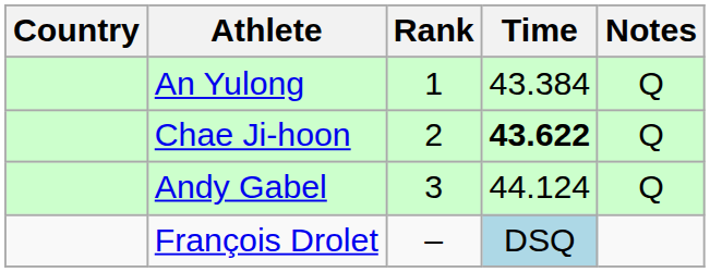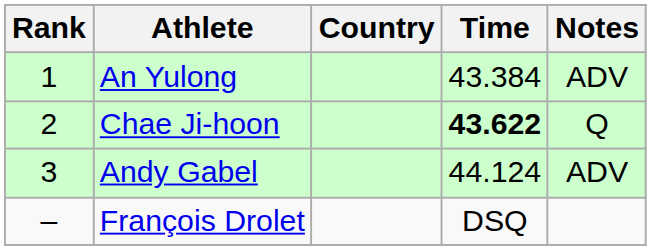 <table class="wikitable" style="text-align:center">
 <tr>
+<th>Rank</th>
+<th>Athlete</th>
 <th>Country</th>
-<th>Athlete</th>
-<th>Rank</th>
 <th>Time</th>
 <th>Notes</th>
 </tr>
 <tr bgcolor=ccffcc>
+<td>1</td>
+<td align=left><a href='#'>An Yulong</a></td>
 <td align=left></td>
-<td align=left><a href='#'>An Yulong</a></td>
-<td>1</td>
 <td>43.384</td>
-<td>Q</td>
+<td>ADV</td>
 </tr>
 <tr bgcolor=ccffcc>
+<td>2</td>
+<td align=left><a href='#'>Chae Ji-hoon</a></td>
 <td align=left></td>
-<td align=left><a href='#'>Chae Ji-hoon</a></td>
-<td>2</td>
 <td><strong>43.622</strong></td>
 <td>Q</td>
 </tr>
 <tr bgcolor=ccffcc>
+<td>3</td>
+<td align=left><a href='#'>Andy Gabel</a></td>
 <td align=left></td>
-<td align=left><a href='#'>Andy Gabel</a></td>
-<td>3</td>
 <td>44.124</td>
-<td>Q</td>
+<td>ADV</td>
 </tr>
 <tr>
+<td>–</td>
+<td align=left><a href='#'>François Drolet</a></td>
 <td align=left></td>
-<td align=left><a href='#'>François Drolet</a></td>
-<td>–</td>
-<td style="background: lightblue;">DSQ</td>
+<td>DSQ</td>
 <td></td>
 </tr>
 </table>
